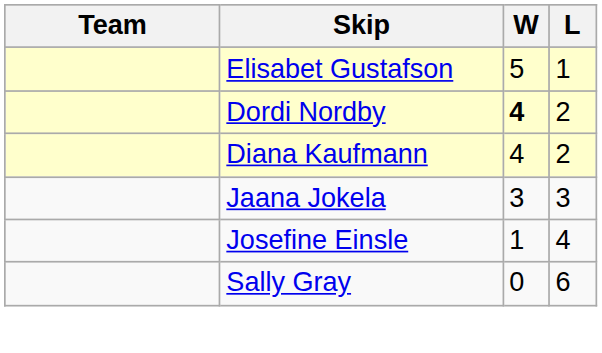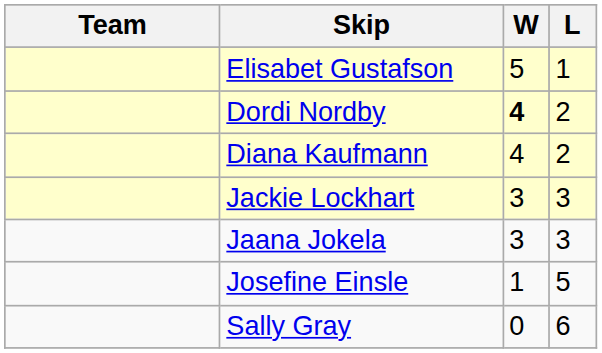 <table class="wikitable">
 <tr>
 <th width="120">Team</th>
 <th width="160">Skip</th>
 <th width="20">W</th>
 <th width="20">L</th>
 </tr>
 <tr bgcolor="#ffffcc">
 <td></td>
 <td><a href='#'>Elisabet Gustafson</a></td>
 <td>5</td>
 <td>1</td>
 </tr>
 <tr bgcolor="#ffffcc">
 <td></td>
 <td><a href='#'>Dordi Nordby</a></td>
 <td><strong>4</strong></td>
 <td>2</td>
 </tr>
 <tr bgcolor="#ffffcc">
 <td></td>
 <td><a href='#'>Diana Kaufmann</a></td>
 <td>4</td>
 <td>2</td>
 </tr>
+<tr bgcolor="#ffffcc">
+<td></td>
+<td><a href='#'>Jackie Lockhart</a></td>
+<td>3</td>
+<td>3</td>
+</tr>
 <tr>
 <td></td>
 <td><a href='#'>Jaana Jokela</a></td>
 <td>3</td>
 <td>3</td>
 </tr>
 <tr>
 <td></td>
 <td><a href='#'>Josefine Einsle</a></td>
 <td>1</td>
-<td>4</td>
+<td>5</td>
 </tr>
 <tr>
 <td></td>
 <td><a href='#'>Sally Gray</a></td>
 <td>0</td>
 <td>6</td>
 </tr>
 </table>
